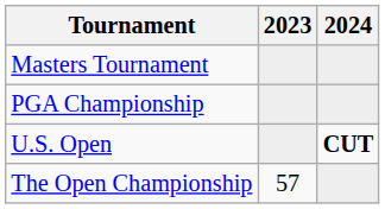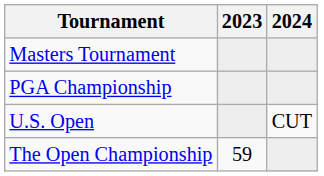 <table class="wikitable" style="font-size:95%;text-align:center;">
 <tr>
 <th>Tournament</th>
 <th>2023</th>
 <th>2024</th>
 </tr>
 <tr>
 <td align=left><a href='#'>Masters Tournament</a></td>
 <td style="background:#eeeeee;"></td>
 <td style="background:#eeeeee;"></td>
 </tr>
 <tr>
 <td align=left><a href='#'>PGA Championship</a></td>
 <td style="background:#eeeeee;"></td>
 <td style="background:#eeeeee;"></td>
 </tr>
 <tr>
 <td align=left><a href='#'>U.S. Open</a></td>
 <td style="background:#eeeeee;"></td>
-<td><strong>CUT</strong></td>
+<td>CUT</td>
 </tr>
 <tr>
 <td align=left><a href='#'>The Open Championship</a></td>
-<td>57</td>
+<td>59</td>
 <td style="background:#eeeeee;"></td>
 </tr>
 </table>
